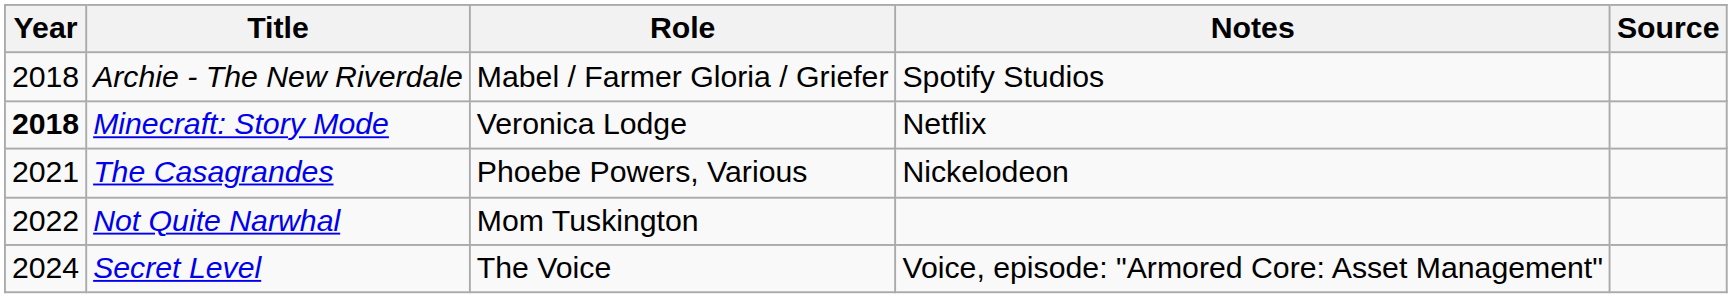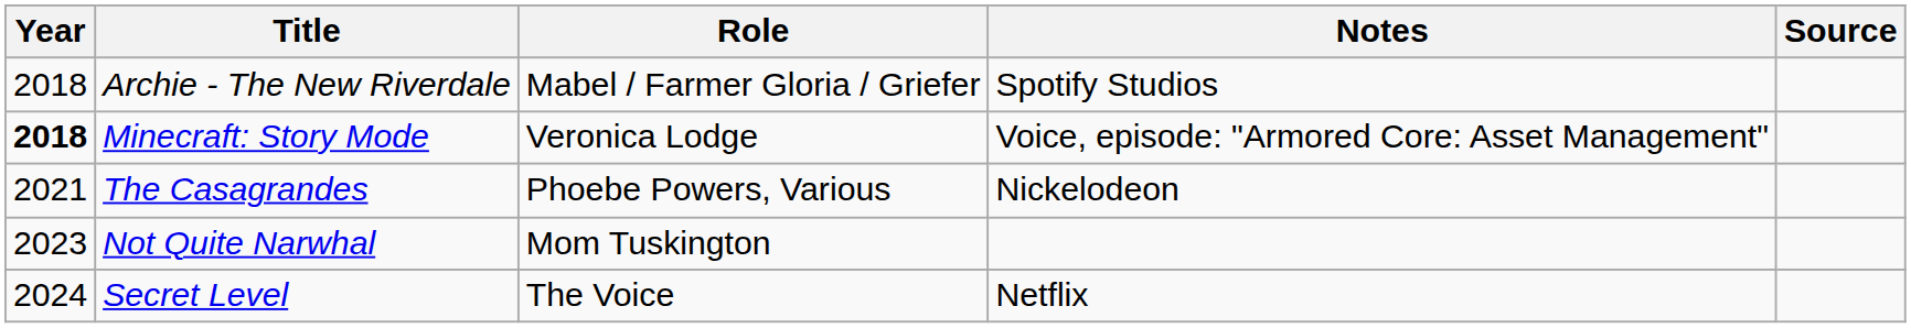 <table class="wikitable sortable">
 <tr>
 <th>Year</th>
 <th>Title</th>
 <th>Role</th>
 <th>Notes</th>
 <th>Source</th>
 </tr>
 <tr>
 <td>2018</td>
 <td><em>Archie - The New Riverdale</em></td>
 <td>Mabel / Farmer Gloria / Griefer</td>
 <td>Spotify Studios</td>
 <td></td>
 </tr>
 <tr>
 <td><strong>2018</strong></td>
 <td><em><a href='#'>Minecraft: Story Mode</a></em></td>
 <td>Veronica Lodge</td>
-<td>Netflix</td>
+<td>Voice, episode: "Armored Core: Asset Management"</td>
 <td></td>
 </tr>
 <tr>
 <td>2021</td>
 <td><em><a href='#'>The Casagrandes</a></em></td>
 <td>Phoebe Powers, Various</td>
 <td>Nickelodeon</td>
 <td></td>
 </tr>
 <tr>
-<td>2022</td>
+<td>2023</td>
 <td><em><a href='#'>Not Quite Narwhal</a></em></td>
 <td>Mom Tuskington</td>
 <td></td>
 </tr>
 <tr>
 <td>2024</td>
 <td><em><a href='#'>Secret Level</a></em></td>
 <td>The Voice</td>
-<td>Voice, episode: "Armored Core: Asset Management"</td>
+<td>Netflix</td>
 <td></td>
 </tr>
 </table>
